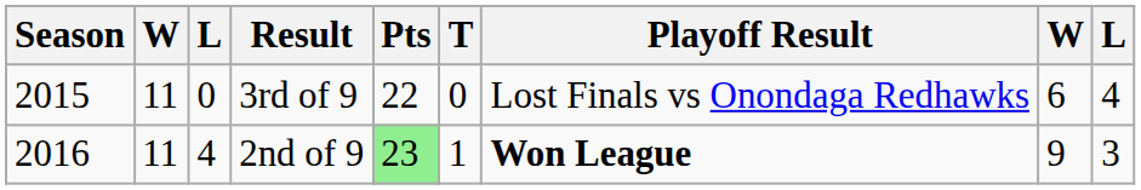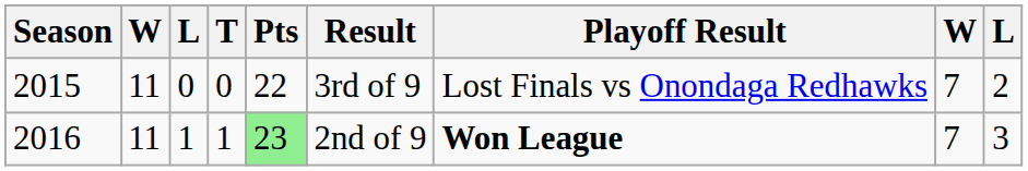 <table class="wikitable">
 <tr>
 <th>Season</th>
 <th>W</th>
 <th>L</th>
+<th>T</th>
+<th>Pts</th>
 <th>Result</th>
-<th>Pts</th>
-<th>T</th>
 <th>Playoff Result</th>
 <th>W</th>
 <th>L</th>
 </tr>
 <tr>
 <td>2015</td>
 <td>11</td>
 <td>0</td>
+<td>0</td>
+<td>22</td>
 <td>3rd of 9</td>
-<td>22</td>
-<td>0</td>
 <td>Lost Finals vs <a href='#'>Onondaga Redhawks</a></td>
-<td>6</td>
-<td>4</td>
+<td>7</td>
+<td>2</td>
 </tr>
 <tr>
 <td>2016</td>
 <td>11</td>
-<td>4</td>
+<td>1</td>
+<td>1</td>
+<td style="background: lightgreen;">23</td>
 <td>2nd of 9</td>
-<td style="background: lightgreen;">23</td>
-<td>1</td>
 <td><strong>Won League</strong></td>
-<td>9</td>
+<td>7</td>
 <td>3</td>
 </tr>
 </table>
